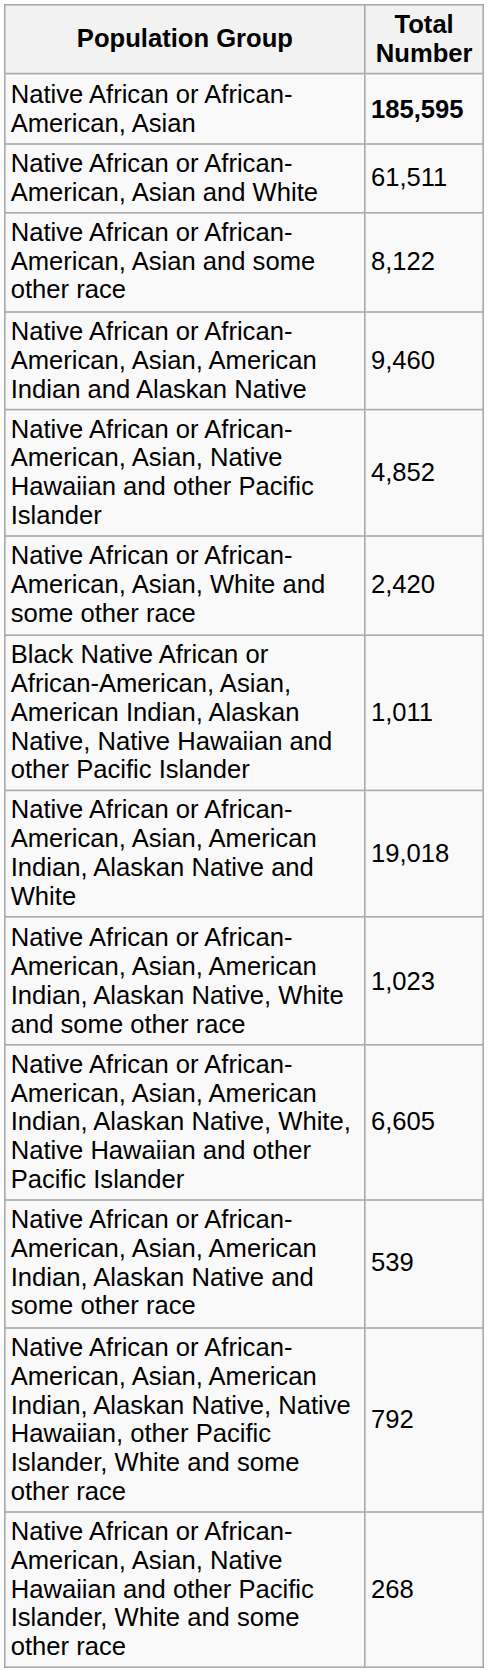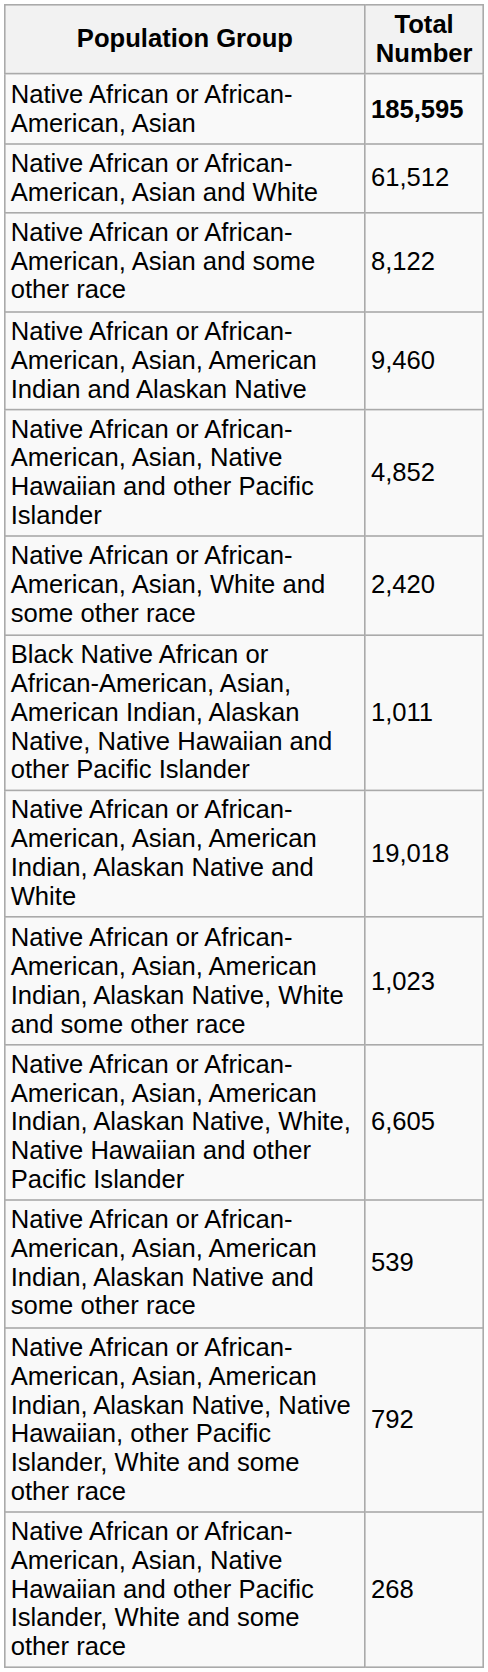 <table class="wikitable sortable" style="width:300px;">
 <tr>
 <th>Population Group</th>
 <th>Total Number</th>
 </tr>
 <tr>
 <td>Native African or African-American, Asian</td>
 <td><strong>185,595</strong></td>
 </tr>
 <tr>
 <td>Native African or African-American, Asian and White</td>
-<td>61,511</td>
+<td>61,512</td>
 </tr>
 <tr>
 <td>Native African or African-American, Asian and some other race</td>
 <td>8,122</td>
 </tr>
 <tr>
 <td>Native African or African-American, Asian, American Indian and Alaskan Native</td>
 <td>9,460</td>
 </tr>
 <tr>
 <td>Native African or African-American, Asian, Native Hawaiian and other Pacific Islander</td>
 <td>4,852</td>
 </tr>
 <tr>
 <td>Native African or African-American, Asian, White and some other race</td>
 <td>2,420</td>
 </tr>
 <tr>
 <td>Black Native African or African-American, Asian, American Indian, Alaskan Native, Native Hawaiian and other Pacific Islander</td>
 <td>1,011</td>
 </tr>
 <tr>
 <td>Native African or African-American, Asian, American Indian, Alaskan Native and White</td>
 <td>19,018</td>
 </tr>
 <tr>
 <td>Native African or African-American, Asian, American Indian, Alaskan Native, White and some other race</td>
 <td>1,023</td>
 </tr>
 <tr>
 <td>Native African or African-American, Asian, American Indian, Alaskan Native, White, Native Hawaiian and other Pacific Islander</td>
 <td>6,605</td>
 </tr>
 <tr>
 <td>Native African or African-American, Asian, American Indian, Alaskan Native and some other race</td>
 <td>539</td>
 </tr>
 <tr>
 <td>Native African or African-American, Asian, American Indian, Alaskan Native, Native Hawaiian, other Pacific Islander, White and some other race</td>
 <td>792</td>
 </tr>
 <tr>
 <td>Native African or African-American, Asian, Native Hawaiian and other Pacific Islander, White and some other race</td>
 <td>268</td>
 </tr>
 </table>
